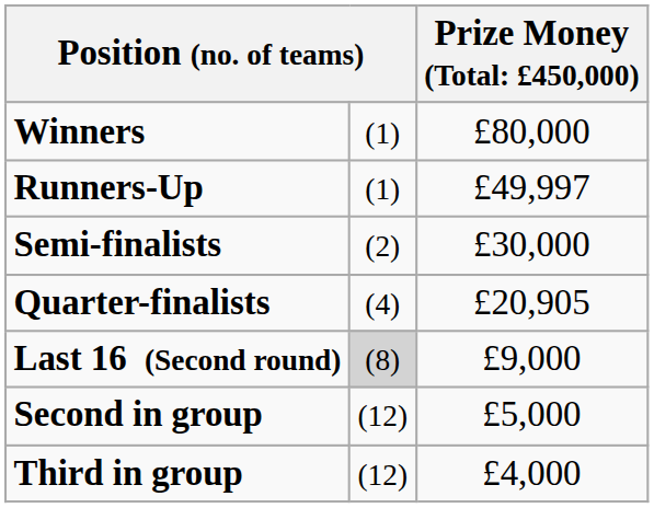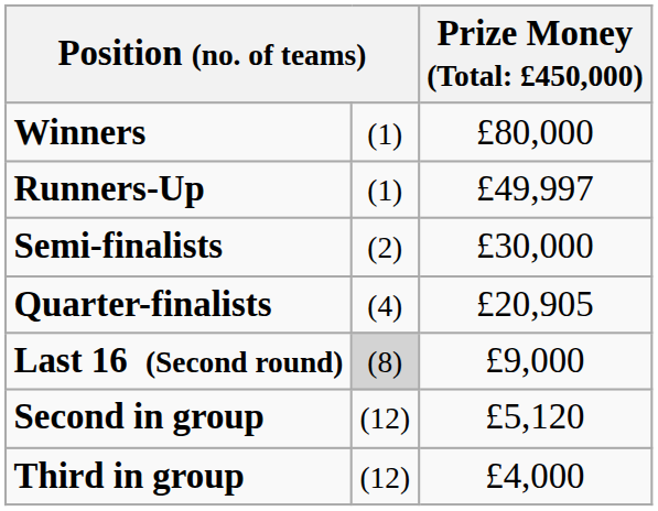 <table class="wikitable">
 <tr>
 <th colspan="2">Position <small>(no. of teams)</small></th>
 <th>Prize Money<br><small>(Total: £450,000)</small></th>
 </tr>
 <tr>
 <td><strong>Winners</strong></td>
 <td align="center"><small>(1)</small></td>
 <td align="center">£80,000</td>
 </tr>
 <tr>
 <td><strong>Runners-Up</strong></td>
 <td align="center"><small>(1)</small></td>
 <td align="center">£49,997</td>
 </tr>
 <tr>
 <td><strong>Semi-finalists</strong></td>
 <td align="center"><small>(2)</small></td>
 <td align="center">£30,000</td>
 </tr>
 <tr>
 <td><strong>Quarter-finalists</strong></td>
 <td align="center"><small>(4)</small></td>
 <td align="center">£20,905</td>
 </tr>
 <tr>
 <td><strong>Last 16  <small>(Second round)</small></strong></td>
 <td align="center" style="background: lightgrey;"><small>(8)</small></td>
 <td align="center">£9,000</td>
 </tr>
 <tr>
 <td><strong>Second in group</strong></td>
 <td align="center"><small>(12)</small></td>
-<td align="center">£5,000</td>
+<td align="center">£5,120</td>
 </tr>
 <tr>
 <td><strong>Third in group</strong></td>
 <td align="center"><small>(12)</small></td>
 <td align="center">£4,000</td>
 </tr>
 </table>
